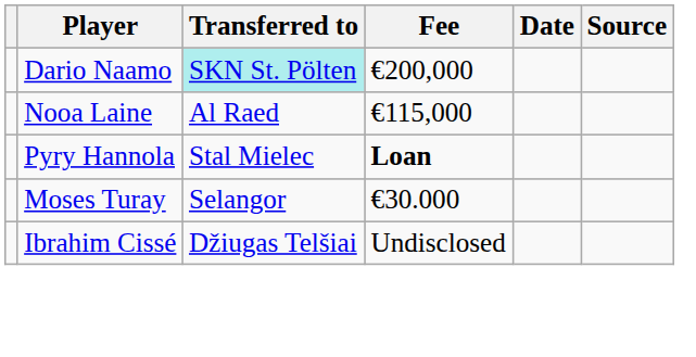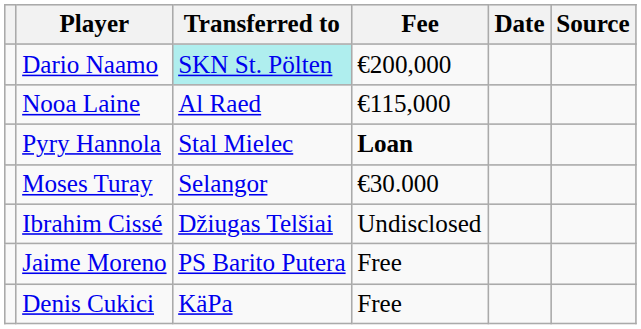 <table class="wikitable plainrowheaders sortable">
 <tr>
 <th></th>
 <th scope="col">Player</th>
 <th>Transferred to</th>
 <th style="width: 80px;">Fee</th>
 <th scope="col">Date</th>
 <th scope="col">Source</th>
 </tr>
 <tr>
 <td align="center"></td>
 <td> <a href='#'>Dario Naamo</a></td>
 <td style="background: paleturquoise;"> <a href='#'>SKN St. Pölten</a></td>
 <td>€200,000</td>
 <td></td>
 <td></td>
 </tr>
 <tr>
 <td align="center"></td>
 <td> <a href='#'>Nooa Laine</a></td>
 <td> <a href='#'>Al Raed</a></td>
 <td>€115,000</td>
 <td></td>
 <td></td>
 </tr>
 <tr>
 <td align="center"></td>
 <td> <a href='#'>Pyry Hannola</a></td>
 <td> <a href='#'>Stal Mielec</a></td>
 <td><strong>Loan</strong></td>
 <td></td>
 <td></td>
 </tr>
 <tr>
 <td align="center"></td>
 <td> <a href='#'>Moses Turay</a></td>
 <td> <a href='#'>Selangor</a></td>
 <td>€30.000</td>
 <td></td>
 <td></td>
 </tr>
 <tr>
 <td align="center"></td>
 <td> <a href='#'>Ibrahim Cissé</a></td>
 <td> <a href='#'>Džiugas Telšiai</a></td>
 <td>Undisclosed</td>
 <td></td>
 <td></td>
 </tr>
+<tr>
+<td align="center"></td>
+<td> <a href='#'>Jaime Moreno</a></td>
+<td> <a href='#'>PS Barito Putera</a></td>
+<td>Free</td>
+<td></td>
+<td></td>
+</tr>
+<tr>
+<td align="center"></td>
+<td> <a href='#'>Denis Cukici</a></td>
+<td> <a href='#'>KäPa</a></td>
+<td>Free</td>
+<td></td>
+<td></td>
+</tr>
 </table>
